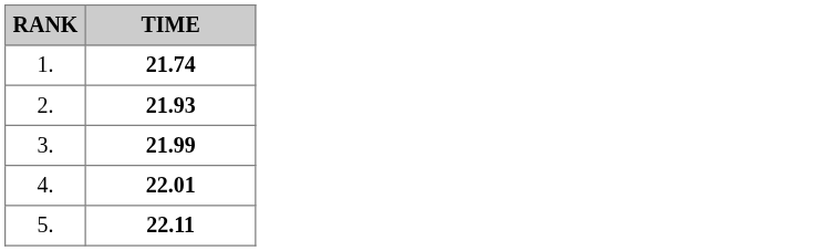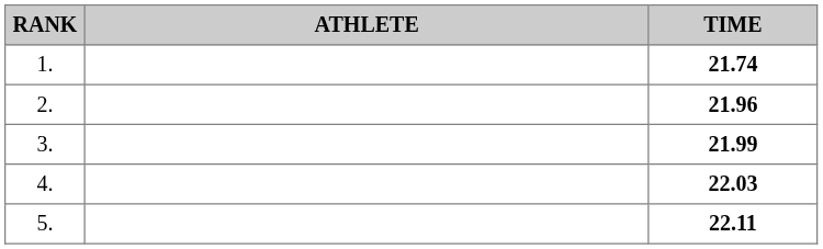 <table border="1" cellspacing="2" cellpadding="5" style="border-collapse: collapse; font-size: 100%;">
 <tr bgcolor="cccccc">
 <th>RANK</th>
+<th align="center" style="width: 25em">ATHLETE</th>
 <th align="center" style="width: 7em">TIME</th>
 </tr>
 <tr>
 <td align="center">1.</td>
+<td></td>
 <td align="center"><strong>21.74</strong></td>
 </tr>
 <tr>
 <td align="center">2.</td>
-<td align="center"><strong>21.93</strong></td>
+<td></td>
+<td align="center"><strong>21.96</strong></td>
 </tr>
 <tr>
 <td align="center">3.</td>
+<td></td>
 <td align="center"><strong>21.99</strong></td>
 </tr>
 <tr>
 <td align="center">4.</td>
-<td align="center"><strong>22.01</strong></td>
+<td></td>
+<td align="center"><strong>22.03</strong></td>
 </tr>
 <tr>
 <td align="center">5.</td>
+<td></td>
 <td align="center"><strong>22.11</strong></td>
 </tr>
 </table>
